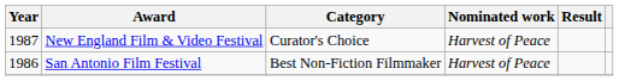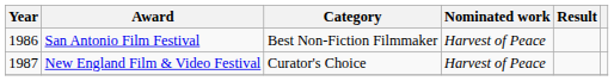 <table class="wikitable">
 <tr>
 <th>Year</th>
 <th>Award</th>
 <th>Category</th>
 <th>Nominated work</th>
 <th>Result</th>
 <th></th>
 </tr>
 <tr>
+<td>1986</td>
+<td><a href='#'>San Antonio Film Festival</a></td>
+<td>Best Non-Fiction Filmmaker</td>
+<td><em>Harvest of Peace</em></td>
+<td></td>
+<td></td>
+</tr>
+<tr>
 <td>1987</td>
 <td><a href='#'>New England Film & Video Festival</a></td>
 <td>Curator's Choice</td>
 <td><em>Harvest of Peace</em></td>
 <td></td>
 <td></td>
 </tr>
 <tr>
-<td>1986</td>
-<td><a href='#'>San Antonio Film Festival</a></td>
-<td>Best Non-Fiction Filmmaker</td>
-<td><em>Harvest of Peace</em></td>
-<td></td>
-<td></td>
-</tr>
-<tr>
 </tr>
 </table>
